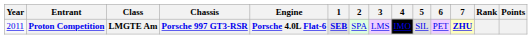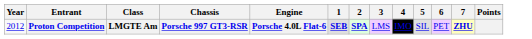 <table class="wikitable" style="text-align:center; font-size:90%">
 <tr>
 <th>Year</th>
 <th>Entrant</th>
 <th>Class</th>
 <th>Chassis</th>
 <th>Engine</th>
 <th>1</th>
 <th>2</th>
 <th>3</th>
 <th>4</th>
 <th>5</th>
 <th>6</th>
 <th>7</th>
-<th>Rank</th>
 <th>Points</th>
 </tr>
 <tr>
-<td><a href='#'>2011</a></td>
+<td><a href='#'>2012</a></td>
 <th><a href='#'>Proton Competition</a></th>
 <th>LMGTE Am</th>
 <th><a href='#'>Porsche 997 GT3-RSR</a></th>
 <th><a href='#'>Porsche</a> 4.0L <a href='#'>Flat-6</a></th>
 <td style="background:#DFDFDF;"><strong><a href='#'>SEB</a></strong><br></td>
-<td style="background:#DFFFDF;"><a href='#'>SPA</a><br></td>
+<td style="background:#DFFFDF;"><strong><a href='#'>SPA</a><br></strong></td>
 <td style="background:#EFCFFF;"><a href='#'>LMS</a><br></td>
 <td style="background:#000000;color:white"><a href='#'><span>IMO</span></a><br></td>
 <td style="background:#DFDFDF;"><a href='#'>SIL</a><br></td>
 <td style="background:#EFCFFF;"><a href='#'>PET</a><br></td>
 <td style="background:#ffffbf;"><strong><a href='#'>ZHU</a><br></strong></td>
 <th></th>
-<th></th>
 </tr>
 </table>
